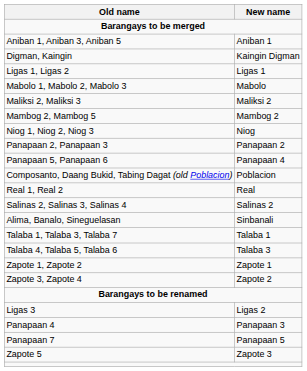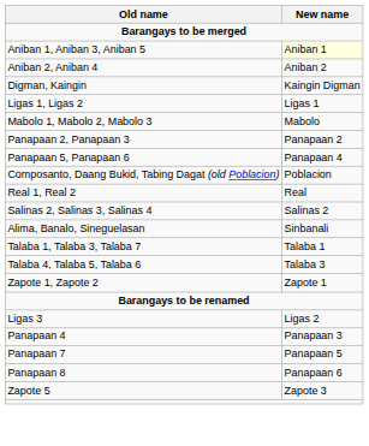 <table class="wikitable" style="line-height:1.20em; font-size:90%;">
 <tr>
 <th>Old name</th>
 <th>New name</th>
 </tr>
 <tr>
 <td colspan=2 style="text-align:center;"><strong>Barangays to be merged</strong></td>
 </tr>
 <tr>
 <td>Aniban 1, Aniban 3, Aniban 5</td>
-<td>Aniban 1</td>
+<td style="background: lightyellow;">Aniban 1</td>
+</tr>
+<tr>
+<td>Aniban 2, Aniban 4</td>
+<td>Aniban 2</td>
 </tr>
 <tr>
 <td>Digman, Kaingin</td>
 <td>Kaingin Digman</td>
 </tr>
 <tr>
 <td>Ligas 1, Ligas 2</td>
 <td>Ligas 1</td>
 </tr>
 <tr>
 <td>Mabolo 1, Mabolo 2, Mabolo 3</td>
 <td>Mabolo</td>
-</tr>
-<tr>
-<td>Maliksi 2, Maliksi 3</td>
-<td>Maliksi 2</td>
-</tr>
-<tr>
-<td>Mambog 2, Mambog 5</td>
-<td>Mambog 2</td>
-</tr>
-<tr>
-<td>Niog 1, Niog 2, Niog 3</td>
-<td>Niog</td>
 </tr>
 <tr>
 <td>Panapaan 2, Panapaan 3</td>
 <td>Panapaan 2</td>
 </tr>
 <tr>
 <td>Panapaan 5, Panapaan 6</td>
 <td>Panapaan 4</td>
 </tr>
 <tr>
 <td>Composanto, Daang Bukid, Tabing Dagat <em>(old <a href='#'>Poblacion</a>)</em></td>
 <td>Poblacion</td>
 </tr>
 <tr>
 <td>Real 1, Real 2</td>
 <td>Real</td>
 </tr>
 <tr>
 <td>Salinas 2, Salinas 3, Salinas 4</td>
 <td>Salinas 2</td>
 </tr>
 <tr>
 <td>Alima, Banalo, Sineguelasan</td>
 <td>Sinbanali</td>
 </tr>
 <tr>
 <td>Talaba 1, Talaba 3, Talaba 7</td>
 <td>Talaba 1</td>
 </tr>
 <tr>
 <td>Talaba 4, Talaba 5, Talaba 6</td>
 <td>Talaba 3</td>
 </tr>
 <tr>
 <td>Zapote 1, Zapote 2</td>
 <td>Zapote 1</td>
 </tr>
 <tr>
-<td>Zapote 3, Zapote 4</td>
-<td>Zapote 2</td>
-</tr>
-<tr>
 <td colspan=2 style="text-align:center;"><strong>Barangays to be renamed</strong></td>
 </tr>
 <tr>
 <td>Ligas 3</td>
 <td>Ligas 2</td>
 </tr>
 <tr>
 <td>Panapaan 4</td>
 <td>Panapaan 3</td>
 </tr>
 <tr>
 <td>Panapaan 7</td>
 <td>Panapaan 5</td>
 </tr>
 <tr>
+<td>Panapaan 8</td>
+<td>Panapaan 6</td>
+</tr>
+<tr>
 <td>Zapote 5</td>
 <td>Zapote 3</td>
 </tr>
 <tr>
 <td colspan=2></td>
 </tr>
 </table>
